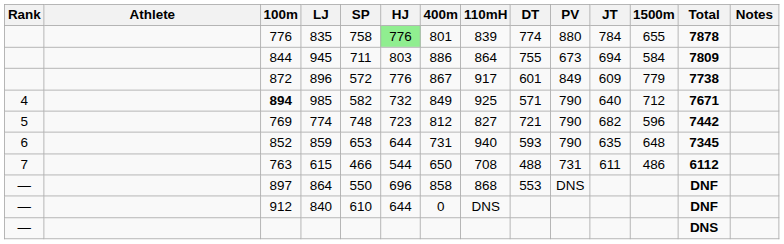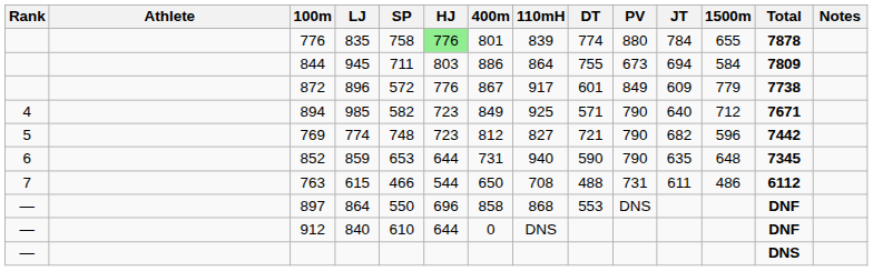 <table class=wikitable style="text-align:center">
 <tr>
 <th width=40>Rank</th>
 <th width=250>Athlete</th>
 <th width=40>100m</th>
 <th width=40>LJ</th>
 <th width=40>SP</th>
 <th width=40>HJ</th>
 <th width=40>400m</th>
 <th width=40>110mH</th>
 <th width=40>DT</th>
 <th width=40>PV</th>
 <th width=40>JT</th>
 <th width=40>1500m</th>
 <th width=55>Total</th>
 <th width=50>Notes</th>
 </tr>
 <tr>
 <td></td>
 <td align=left></td>
 <td>776</td>
 <td>835</td>
 <td>758</td>
 <td style="background: lightgreen;">776</td>
 <td>801</td>
 <td>839</td>
 <td>774</td>
 <td>880</td>
 <td>784</td>
 <td>655</td>
 <td><strong>7878</strong></td>
 <td></td>
 </tr>
 <tr>
 <td></td>
 <td align=left></td>
 <td>844</td>
 <td>945</td>
 <td>711</td>
 <td>803</td>
 <td>886</td>
 <td>864</td>
 <td>755</td>
 <td>673</td>
 <td>694</td>
 <td>584</td>
 <td><strong>7809</strong></td>
 <td></td>
 </tr>
 <tr>
 <td></td>
 <td align=left></td>
 <td>872</td>
 <td>896</td>
 <td>572</td>
 <td>776</td>
 <td>867</td>
 <td>917</td>
 <td>601</td>
 <td>849</td>
 <td>609</td>
 <td>779</td>
 <td><strong>7738</strong></td>
 <td></td>
 </tr>
 <tr>
 <td>4</td>
 <td align=left></td>
-<td><strong>894</strong></td>
+<td>894</td>
 <td>985</td>
 <td>582</td>
-<td>732</td>
+<td>723</td>
 <td>849</td>
 <td>925</td>
 <td>571</td>
 <td>790</td>
 <td>640</td>
 <td>712</td>
 <td><strong>7671</strong></td>
 <td></td>
 </tr>
 <tr>
 <td>5</td>
 <td align=left></td>
 <td>769</td>
 <td>774</td>
 <td>748</td>
 <td>723</td>
 <td>812</td>
 <td>827</td>
 <td>721</td>
 <td>790</td>
 <td>682</td>
 <td>596</td>
 <td><strong>7442</strong></td>
 <td></td>
 </tr>
 <tr>
 <td>6</td>
 <td align=left></td>
 <td>852</td>
 <td>859</td>
 <td>653</td>
 <td>644</td>
 <td>731</td>
 <td>940</td>
-<td>593</td>
+<td>590</td>
 <td>790</td>
 <td>635</td>
 <td>648</td>
 <td><strong>7345</strong></td>
 <td></td>
 </tr>
 <tr>
 <td>7</td>
 <td align=left></td>
 <td>763</td>
 <td>615</td>
 <td>466</td>
 <td>544</td>
 <td>650</td>
 <td>708</td>
 <td>488</td>
 <td>731</td>
 <td>611</td>
 <td>486</td>
 <td><strong>6112</strong></td>
 <td></td>
 </tr>
 <tr>
 <td>—</td>
 <td align=left></td>
 <td>897</td>
 <td>864</td>
 <td>550</td>
 <td>696</td>
 <td>858</td>
 <td>868</td>
 <td>553</td>
 <td>DNS</td>
 <td></td>
 <td></td>
 <td><strong>DNF</strong></td>
 <td></td>
 </tr>
 <tr>
 <td>—</td>
 <td align=left></td>
 <td>912</td>
 <td>840</td>
 <td>610</td>
 <td>644</td>
 <td>0</td>
 <td>DNS</td>
 <td></td>
 <td></td>
 <td></td>
 <td></td>
 <td><strong>DNF</strong></td>
 <td></td>
 </tr>
 <tr>
 <td>—</td>
 <td align=left></td>
 <td></td>
 <td></td>
 <td></td>
 <td></td>
 <td></td>
 <td></td>
 <td></td>
 <td></td>
 <td></td>
 <td></td>
 <td><strong>DNS</strong></td>
 <td></td>
 </tr>
 </table>
